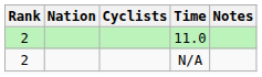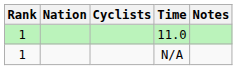 <table class="wikitable sortable" style="text-align:center">
 <tr>
 <th>Rank</th>
 <th>Nation</th>
 <th>Cyclists</th>
 <th>Time</th>
 <th>Notes</th>
 </tr>
 <tr bgcolor=bbf3bb>
-<td>2</td>
+<td>1</td>
 <td align=left></td>
 <td align=left></td>
 <td>11.0</td>
 <td></td>
 </tr>
 <tr>
-<td>2</td>
+<td>1</td>
 <td align=left></td>
 <td align=left></td>
 <td>N/A</td>
 <td></td>
 </tr>
 </table>
